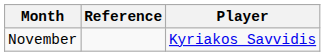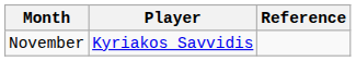 <table class="wikitable">
 <tr>
 <th>Month</th>
+<th>Player</th>
 <th>Reference</th>
-<th>Player</th>
 </tr>
 <tr>
 <td align="center">November</td>
+<td> <a href='#'>Kyriakos Savvidis</a></td>
 <td></td>
-<td> <a href='#'>Kyriakos Savvidis</a></td>
 </tr>
 </table>
